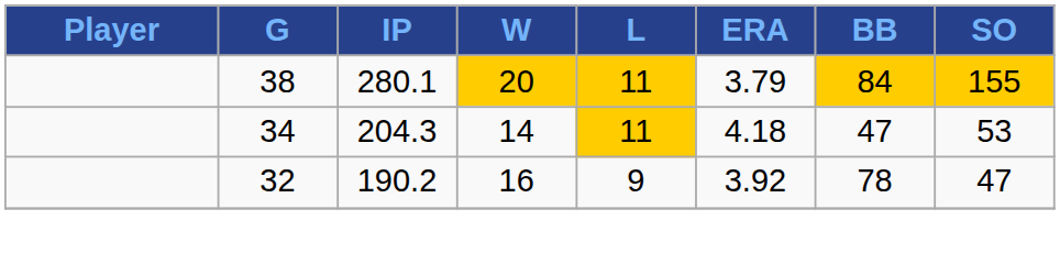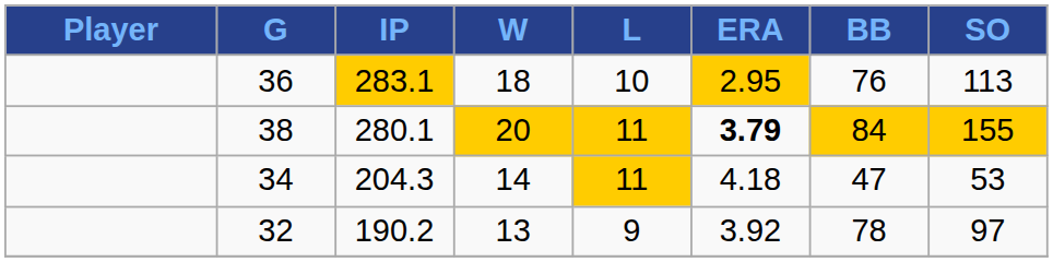 <table class="wikitable sortable">
 <tr>
 <th style="background:#27408B;color:#74B4FA;" width="16%">Player</th>
 <th style="background:#27408B;color:#74B4FA;" width="9%">G</th>
 <th style="background:#27408B;color:#74B4FA;" width="9%">IP</th>
 <th style="background:#27408B;color:#74B4FA;" width="9%">W</th>
 <th style="background:#27408B;color:#74B4FA;" width="9%">L</th>
 <th style="background:#27408B;color:#74B4FA;" width="9%">ERA</th>
 <th style="background:#27408B;color:#74B4FA;" width="9%">BB</th>
 <th style="background:#27408B;color:#74B4FA;" width="9%">SO</th>
 </tr>
 <tr align="center">
 <td></td>
+<td>36</td>
+<td bgcolor="#FFCC00">283.1</td>
+<td>18</td>
+<td>10</td>
+<td bgcolor="#FFCC00">2.95</td>
+<td>76</td>
+<td>113</td>
+</tr>
+<tr align="center">
+<td></td>
 <td>38</td>
 <td>280.1</td>
 <td bgcolor="#FFCC00">20</td>
 <td bgcolor="#FFCC00">11</td>
-<td>3.79</td>
+<td><strong>3.79</strong></td>
 <td bgcolor="#FFCC00">84</td>
 <td bgcolor="#FFCC00">155</td>
 </tr>
 <tr align="center">
 <td></td>
 <td>34</td>
 <td>204.3</td>
 <td>14</td>
 <td bgcolor="#FFCC00">11</td>
 <td>4.18</td>
 <td>47</td>
 <td>53</td>
 </tr>
 <tr align="center">
 <td></td>
 <td>32</td>
 <td>190.2</td>
-<td>16</td>
+<td>13</td>
 <td>9</td>
 <td>3.92</td>
 <td>78</td>
-<td>47</td>
+<td>97</td>
 </tr>
 <tr align="center">
 </tr>
 </table>
